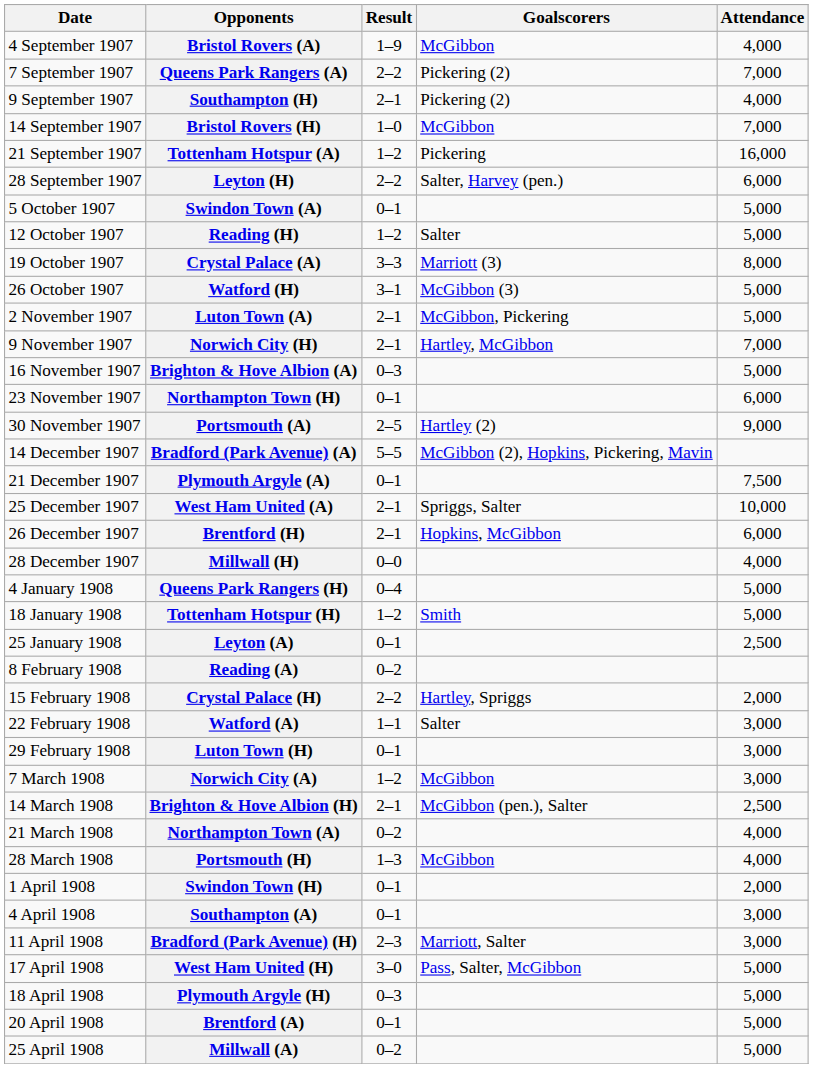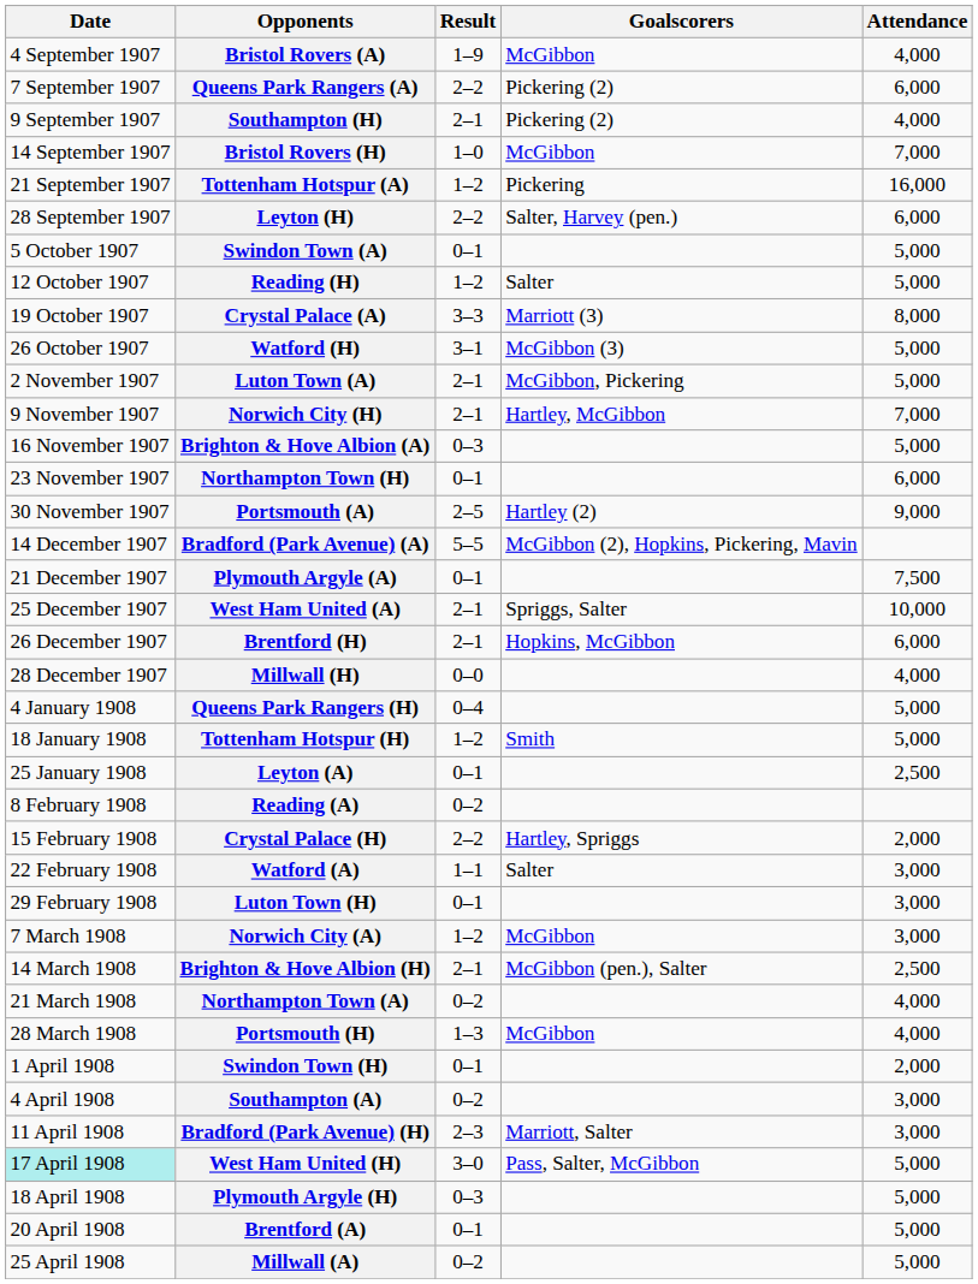 <table class="wikitable plainrowheaders sortable">
 <tr>
 <th scope=col>Date</th>
 <th scope=col>Opponents</th>
 <th scope=col>Result</th>
 <th scope=col class=unsortable>Goalscorers</th>
 <th scope=col>Attendance</th>
 </tr>
 <tr>
 <td>4 September 1907</td>
 <th scope=row><a href='#'>Bristol Rovers</a> (A)</th>
 <td align=center>1–9</td>
 <td><a href='#'>McGibbon</a></td>
 <td align=center>4,000</td>
 </tr>
 <tr>
 <td>7 September 1907</td>
 <th scope=row><a href='#'>Queens Park Rangers</a> (A)</th>
 <td align=center>2–2</td>
 <td>Pickering (2)</td>
-<td align=center>7,000</td>
+<td align=center>6,000</td>
 </tr>
 <tr>
 <td>9 September 1907</td>
 <th scope=row><a href='#'>Southampton</a> (H)</th>
 <td align=center>2–1</td>
 <td>Pickering (2)</td>
 <td align=center>4,000</td>
 </tr>
 <tr>
 <td>14 September 1907</td>
 <th scope=row><a href='#'>Bristol Rovers</a> (H)</th>
 <td align=center>1–0</td>
 <td><a href='#'>McGibbon</a></td>
 <td align=center>7,000</td>
 </tr>
 <tr>
 <td>21 September 1907</td>
 <th scope=row><a href='#'>Tottenham Hotspur</a> (A)</th>
 <td align=center>1–2</td>
 <td>Pickering</td>
 <td align=center>16,000</td>
 </tr>
 <tr>
 <td>28 September 1907</td>
 <th scope=row><a href='#'>Leyton</a> (H)</th>
 <td align=center>2–2</td>
 <td>Salter, <a href='#'>Harvey</a> (pen.)</td>
 <td align=center>6,000</td>
 </tr>
 <tr>
 <td>5 October 1907</td>
 <th scope=row><a href='#'>Swindon Town</a> (A)</th>
 <td align=center>0–1</td>
 <td></td>
 <td align=center>5,000</td>
 </tr>
 <tr>
 <td>12 October 1907</td>
 <th scope=row><a href='#'>Reading</a> (H)</th>
 <td align=center>1–2</td>
 <td>Salter</td>
 <td align=center>5,000</td>
 </tr>
 <tr>
 <td>19 October 1907</td>
 <th scope=row><a href='#'>Crystal Palace</a> (A)</th>
 <td align=center>3–3</td>
 <td><a href='#'>Marriott</a> (3)</td>
 <td align=center>8,000</td>
 </tr>
 <tr>
 <td>26 October 1907</td>
 <th scope=row><a href='#'>Watford</a> (H)</th>
 <td align=center>3–1</td>
 <td><a href='#'>McGibbon</a> (3)</td>
 <td align=center>5,000</td>
 </tr>
 <tr>
 <td>2 November 1907</td>
 <th scope=row><a href='#'>Luton Town</a> (A)</th>
 <td align=center>2–1</td>
 <td><a href='#'>McGibbon</a>, Pickering</td>
 <td align=center>5,000</td>
 </tr>
 <tr>
 <td>9 November 1907</td>
 <th scope=row><a href='#'>Norwich City</a> (H)</th>
 <td align=center>2–1</td>
 <td><a href='#'>Hartley</a>, <a href='#'>McGibbon</a></td>
 <td align=center>7,000</td>
 </tr>
 <tr>
 <td>16 November 1907</td>
 <th scope=row><a href='#'>Brighton & Hove Albion</a> (A)</th>
 <td align=center>0–3</td>
 <td></td>
 <td align=center>5,000</td>
 </tr>
 <tr>
 <td>23 November 1907</td>
 <th scope=row><a href='#'>Northampton Town</a> (H)</th>
 <td align=center>0–1</td>
 <td></td>
 <td align=center>6,000</td>
 </tr>
 <tr>
 <td>30 November 1907</td>
 <th scope=row><a href='#'>Portsmouth</a> (A)</th>
 <td align=center>2–5</td>
 <td><a href='#'>Hartley</a> (2)</td>
 <td align=center>9,000</td>
 </tr>
 <tr>
 <td>14 December 1907</td>
 <th scope=row><a href='#'>Bradford (Park Avenue)</a> (A)</th>
 <td align=center>5–5</td>
 <td><a href='#'>McGibbon</a> (2), <a href='#'>Hopkins</a>, Pickering, <a href='#'>Mavin</a></td>
 <td align=center></td>
 </tr>
 <tr>
 <td>21 December 1907</td>
 <th scope=row><a href='#'>Plymouth Argyle</a> (A)</th>
 <td align=center>0–1</td>
 <td></td>
 <td align=center>7,500</td>
 </tr>
 <tr>
 <td>25 December 1907</td>
 <th scope=row><a href='#'>West Ham United</a> (A)</th>
 <td align=center>2–1</td>
 <td>Spriggs, Salter</td>
 <td align=center>10,000</td>
 </tr>
 <tr>
 <td>26 December 1907</td>
 <th scope=row><a href='#'>Brentford</a> (H)</th>
 <td align=center>2–1</td>
 <td><a href='#'>Hopkins</a>, <a href='#'>McGibbon</a></td>
 <td align=center>6,000</td>
 </tr>
 <tr>
 <td>28 December 1907</td>
 <th scope=row><a href='#'>Millwall</a> (H)</th>
 <td align=center>0–0</td>
 <td></td>
 <td align=center>4,000</td>
 </tr>
 <tr>
 <td>4 January 1908</td>
 <th scope=row><a href='#'>Queens Park Rangers</a> (H)</th>
 <td align=center>0–4</td>
 <td></td>
 <td align=center>5,000</td>
 </tr>
 <tr>
 <td>18 January 1908</td>
 <th scope=row><a href='#'>Tottenham Hotspur</a> (H)</th>
 <td align=center>1–2</td>
 <td><a href='#'>Smith</a></td>
 <td align=center>5,000</td>
 </tr>
 <tr>
 <td>25 January 1908</td>
 <th scope=row><a href='#'>Leyton</a> (A)</th>
 <td align=center>0–1</td>
 <td></td>
 <td align=center>2,500</td>
 </tr>
 <tr>
 <td>8 February 1908</td>
 <th scope=row><a href='#'>Reading</a> (A)</th>
 <td align=center>0–2</td>
 <td></td>
 <td align=center></td>
 </tr>
 <tr>
 <td>15 February 1908</td>
 <th scope=row><a href='#'>Crystal Palace</a> (H)</th>
 <td align=center>2–2</td>
 <td><a href='#'>Hartley</a>, Spriggs</td>
 <td align=center>2,000</td>
 </tr>
 <tr>
 <td>22 February 1908</td>
 <th scope=row><a href='#'>Watford</a> (A)</th>
 <td align=center>1–1</td>
 <td>Salter</td>
 <td align=center>3,000</td>
 </tr>
 <tr>
 <td>29 February 1908</td>
 <th scope=row><a href='#'>Luton Town</a> (H)</th>
 <td align=center>0–1</td>
 <td></td>
 <td align=center>3,000</td>
 </tr>
 <tr>
 <td>7 March 1908</td>
 <th scope=row><a href='#'>Norwich City</a> (A)</th>
 <td align=center>1–2</td>
 <td><a href='#'>McGibbon</a></td>
 <td align=center>3,000</td>
 </tr>
 <tr>
 <td>14 March 1908</td>
 <th scope=row><a href='#'>Brighton & Hove Albion</a> (H)</th>
 <td align=center>2–1</td>
 <td><a href='#'>McGibbon</a> (pen.), Salter</td>
 <td align=center>2,500</td>
 </tr>
 <tr>
 <td>21 March 1908</td>
 <th scope=row><a href='#'>Northampton Town</a> (A)</th>
 <td align=center>0–2</td>
 <td></td>
 <td align=center>4,000</td>
 </tr>
 <tr>
 <td>28 March 1908</td>
 <th scope=row><a href='#'>Portsmouth</a> (H)</th>
 <td align=center>1–3</td>
 <td><a href='#'>McGibbon</a></td>
 <td align=center>4,000</td>
 </tr>
 <tr>
 <td>1 April 1908</td>
 <th scope=row><a href='#'>Swindon Town</a> (H)</th>
 <td align=center>0–1</td>
 <td></td>
 <td align=center>2,000</td>
 </tr>
 <tr>
 <td>4 April 1908</td>
 <th scope=row><a href='#'>Southampton</a> (A)</th>
-<td align=center>0–1</td>
+<td align=center>0–2</td>
 <td></td>
 <td align=center>3,000</td>
 </tr>
 <tr>
 <td>11 April 1908</td>
 <th scope=row><a href='#'>Bradford (Park Avenue)</a> (H)</th>
 <td align=center>2–3</td>
 <td><a href='#'>Marriott</a>, Salter</td>
 <td align=center>3,000</td>
 </tr>
 <tr>
-<td>17 April 1908</td>
+<td style="background: paleturquoise;">17 April 1908</td>
 <th scope=row><a href='#'>West Ham United</a> (H)</th>
 <td align=center>3–0</td>
 <td><a href='#'>Pass</a>, Salter, <a href='#'>McGibbon</a></td>
 <td align=center>5,000</td>
 </tr>
 <tr>
 <td>18 April 1908</td>
 <th scope=row><a href='#'>Plymouth Argyle</a> (H)</th>
 <td align=center>0–3</td>
 <td></td>
 <td align=center>5,000</td>
 </tr>
 <tr>
 <td>20 April 1908</td>
 <th scope=row><a href='#'>Brentford</a> (A)</th>
 <td align=center>0–1</td>
 <td></td>
 <td align=center>5,000</td>
 </tr>
 <tr>
 <td>25 April 1908</td>
 <th scope=row><a href='#'>Millwall</a> (A)</th>
 <td align=center>0–2</td>
 <td></td>
 <td align=center>5,000</td>
 </tr>
 </table>
